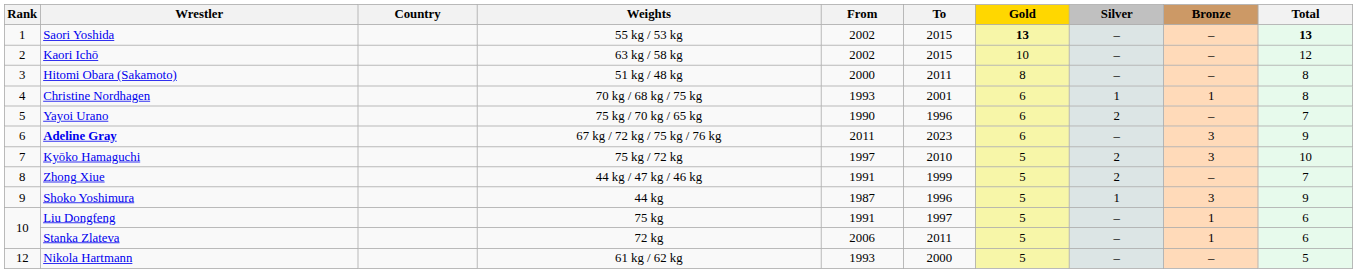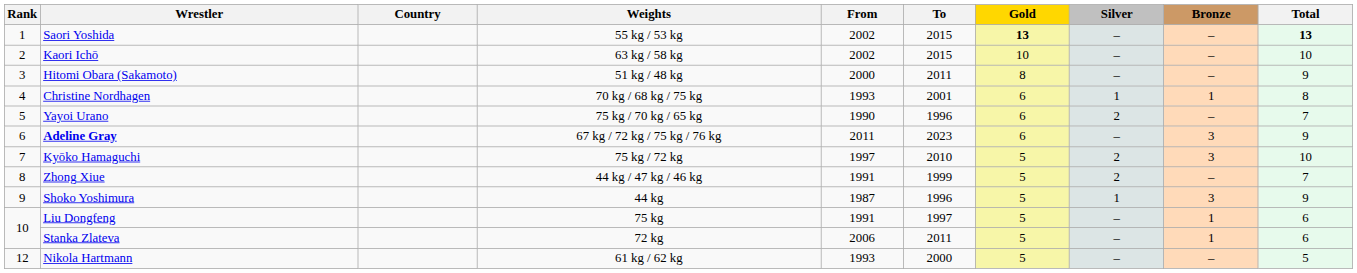 <table class="wikitable plainrowheaders" width=85% style="text-align:center;">
 <tr style="background-color:#EDEDED;">
 <th class="hintergrundfarbe5" style="width:1em">Rank</th>
 <th class="hintergrundfarbe5">Wrestler</th>
 <th class="hintergrundfarbe5">Country</th>
 <th class="hintergrundfarbe5">Weights</th>
 <th class="hintergrundfarbe5">From</th>
 <th class="hintergrundfarbe5">To</th>
 <th style="background:    gold; width:7%">Gold</th>
 <th style="background:  silver; width:7%">Silver</th>
 <th style="background: #CC9966; width:7%">Bronze</th>
 <th class="hintergrundfarbe5" style="width:7%">Total</th>
 </tr>
 <tr>
 <td>1</td>
 <td align="left"><a href='#'>Saori Yoshida</a></td>
 <td align="left"></td>
 <td>55 kg / 53 kg</td>
 <td>2002</td>
 <td>2015</td>
 <td bgcolor="#F7F6A8"><strong>13</strong></td>
 <td bgcolor="#DCE5E5">–</td>
 <td bgcolor="#FFDAB9">–</td>
 <td bgcolor="#E7FAEC"><strong>13</strong></td>
 </tr>
 <tr align="center">
 <td>2</td>
 <td align="left"><a href='#'>Kaori Ichō</a></td>
 <td align="left"></td>
 <td>63 kg / 58 kg</td>
 <td>2002</td>
 <td>2015</td>
 <td bgcolor="#F7F6A8">10</td>
 <td bgcolor="#DCE5E5">–</td>
 <td bgcolor="#FFDAB9">–</td>
-<td bgcolor="#E7FAEC">12</td>
+<td bgcolor="#E7FAEC">10</td>
 </tr>
 <tr align="center">
 <td>3</td>
 <td align="left"><a href='#'>Hitomi Obara (Sakamoto)</a></td>
 <td align="left"></td>
 <td>51 kg / 48 kg</td>
 <td>2000</td>
 <td>2011</td>
 <td bgcolor="#F7F6A8">8</td>
 <td bgcolor="#DCE5E5">–</td>
 <td bgcolor="#FFDAB9">–</td>
-<td bgcolor="#E7FAEC">8</td>
+<td bgcolor="#E7FAEC">9</td>
 </tr>
 <tr align="center">
 <td>4</td>
 <td align="left"><a href='#'>Christine Nordhagen</a></td>
 <td align="left"></td>
 <td>70 kg / 68 kg / 75 kg</td>
 <td>1993</td>
 <td>2001</td>
 <td bgcolor="#F7F6A8">6</td>
 <td bgcolor="#DCE5E5">1</td>
 <td bgcolor="#FFDAB9">1</td>
 <td bgcolor="#E7FAEC">8</td>
 </tr>
 <tr align="center">
 <td>5</td>
 <td align="left"><a href='#'>Yayoi Urano</a></td>
 <td align="left"></td>
 <td>75 kg / 70 kg / 65 kg</td>
 <td>1990</td>
 <td>1996</td>
 <td bgcolor="#F7F6A8">6</td>
 <td bgcolor="#DCE5E5">2</td>
 <td bgcolor="#FFDAB9">–</td>
 <td bgcolor="#E7FAEC">7</td>
 </tr>
 <tr align="center">
 <td>6</td>
 <td align="left"><strong><a href='#'>Adeline Gray</a></strong></td>
 <td align="left"></td>
 <td>67 kg / 72 kg / 75 kg / 76 kg</td>
 <td>2011</td>
 <td>2023</td>
 <td bgcolor="#F7F6A8">6</td>
 <td bgcolor="#DCE5E5">–</td>
 <td bgcolor="#FFDAB9">3</td>
 <td bgcolor="#E7FAEC">9</td>
 </tr>
 <tr align="center">
 <td>7</td>
 <td align="left"><a href='#'>Kyōko Hamaguchi</a></td>
 <td align="left"></td>
 <td>75 kg / 72 kg</td>
 <td>1997</td>
 <td>2010</td>
 <td bgcolor="#F7F6A8">5</td>
 <td bgcolor="#DCE5E5">2</td>
 <td bgcolor="#FFDAB9">3</td>
 <td bgcolor="#E7FAEC">10</td>
 </tr>
 <tr align="center">
 <td>8</td>
 <td align="left"><a href='#'>Zhong Xiue</a></td>
 <td align="left"></td>
 <td>44 kg / 47 kg / 46 kg</td>
 <td>1991</td>
 <td>1999</td>
 <td bgcolor="#F7F6A8">5</td>
 <td bgcolor="#DCE5E5">2</td>
 <td bgcolor="#FFDAB9">–</td>
 <td bgcolor="#E7FAEC">7</td>
 </tr>
 <tr align="center">
 <td>9</td>
 <td align="left"><a href='#'>Shoko Yoshimura</a></td>
 <td align="left"></td>
 <td>44 kg</td>
 <td>1987</td>
 <td>1996</td>
 <td bgcolor="#F7F6A8">5</td>
 <td bgcolor="#DCE5E5">1</td>
 <td bgcolor="#FFDAB9">3</td>
 <td bgcolor="#E7FAEC">9</td>
 </tr>
 <tr align="center">
 <td rowspan="2">10</td>
 <td align="left"><a href='#'>Liu Dongfeng</a></td>
 <td align="left"></td>
 <td>75 kg</td>
 <td>1991</td>
 <td>1997</td>
 <td bgcolor="#F7F6A8">5</td>
 <td bgcolor="#DCE5E5">–</td>
 <td bgcolor="#FFDAB9">1</td>
 <td bgcolor="#E7FAEC">6</td>
 </tr>
 <tr align="center">
 <td align="left"><a href='#'>Stanka Zlateva</a></td>
 <td align="left"></td>
 <td>72 kg</td>
 <td>2006</td>
 <td>2011</td>
 <td bgcolor="#F7F6A8">5</td>
 <td bgcolor="#DCE5E5">–</td>
 <td bgcolor="#FFDAB9">1</td>
 <td bgcolor="#E7FAEC">6</td>
 </tr>
 <tr align="center">
 <td>12</td>
 <td align="left"><a href='#'>Nikola Hartmann</a></td>
 <td align="left"></td>
 <td>61 kg / 62 kg</td>
 <td>1993</td>
 <td>2000</td>
 <td bgcolor="#F7F6A8">5</td>
 <td bgcolor="#DCE5E5">–</td>
 <td bgcolor="#FFDAB9">–</td>
 <td bgcolor="#E7FAEC">5</td>
 </tr>
 </table>
